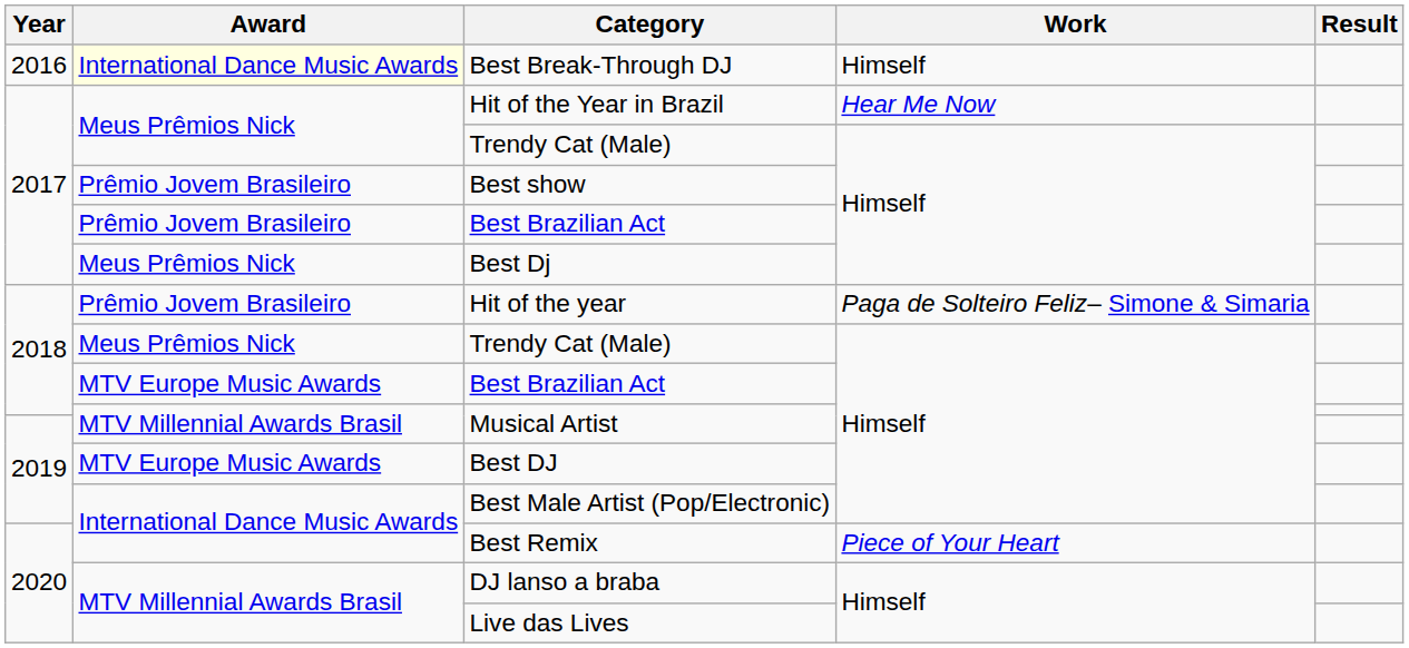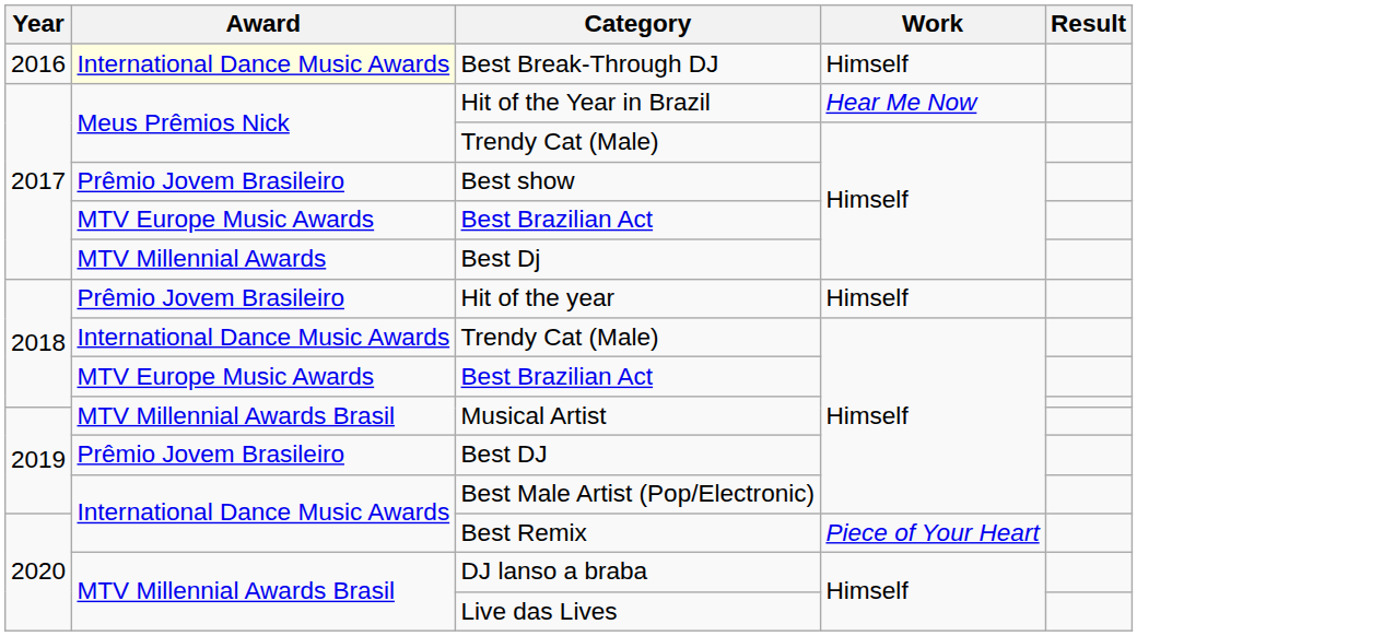 <table class="wikitable">
 <tr>
 <th>Year</th>
 <th>Award</th>
 <th>Category</th>
 <th>Work</th>
 <th>Result</th>
 </tr>
 <tr>
 <td>2016</td>
 <td style="background: lightyellow;"><a href='#'>International Dance Music Awards</a></td>
 <td>Best Break-Through DJ</td>
 <td>Himself</td>
 <td></td>
 </tr>
 <tr>
 <td rowspan="5">2017</td>
 <td rowspan="2"><a href='#'>Meus Prêmios Nick</a></td>
 <td>Hit of the Year in Brazil</td>
 <td><em><a href='#'>Hear Me Now</a></em></td>
 <td></td>
 </tr>
 <tr>
 <td>Trendy Cat (Male)</td>
 <td rowspan="4">Himself</td>
 <td></td>
 </tr>
 <tr>
 <td><a href='#'>Prêmio Jovem Brasileiro</a></td>
 <td>Best show</td>
 <td></td>
 </tr>
 <tr>
-<td><a href='#'>Prêmio Jovem Brasileiro</a></td>
+<td><a href='#'>MTV Europe Music Awards</a></td>
 <td><a href='#'>Best Brazilian Act</a></td>
 <td></td>
 </tr>
 <tr>
-<td><a href='#'>Meus Prêmios Nick</a></td>
+<td><a href='#'>MTV Millennial Awards</a></td>
 <td>Best Dj</td>
 <td></td>
 </tr>
 <tr>
 <td rowspan="4">2018</td>
 <td><a href='#'>Prêmio Jovem Brasileiro</a></td>
 <td>Hit of the year</td>
-<td><em>Paga de Solteiro Feliz</em>– <a href='#'>Simone & Simaria</a></td>
+<td>Himself</td>
 <td></td>
 </tr>
 <tr>
-<td><a href='#'>Meus Prêmios Nick</a></td>
+<td><a href='#'>International Dance Music Awards</a></td>
 <td>Trendy Cat (Male)</td>
 <td rowspan="6">Himself</td>
 <td></td>
 </tr>
 <tr>
 <td><a href='#'>MTV Europe Music Awards</a></td>
 <td><a href='#'>Best Brazilian Act</a></td>
 <td></td>
 </tr>
 <tr>
 <td rowspan="2"><a href='#'>MTV Millennial Awards Brasil</a></td>
 <td rowspan="2">Musical Artist</td>
 <td></td>
 </tr>
 <tr>
 <td rowspan="3">2019</td>
 <td></td>
 </tr>
 <tr>
-<td><a href='#'>MTV Europe Music Awards</a></td>
+<td><a href='#'>Prêmio Jovem Brasileiro</a></td>
 <td>Best DJ</td>
 <td></td>
 </tr>
 <tr>
 <td rowspan="2"><a href='#'>International Dance Music Awards</a></td>
 <td>Best Male Artist (Pop/Electronic)</td>
 <td></td>
 </tr>
 <tr>
 <td rowspan="3">2020</td>
 <td>Best Remix</td>
 <td><em><a href='#'>Piece of Your Heart</a></em></td>
 <td></td>
 </tr>
 <tr>
 <td rowspan="2"><a href='#'>MTV Millennial Awards Brasil</a></td>
 <td>DJ lanso a braba</td>
 <td rowspan="2">Himself</td>
 <td></td>
 </tr>
 <tr>
 <td>Live das Lives</td>
 <td></td>
 </tr>
 </table>
